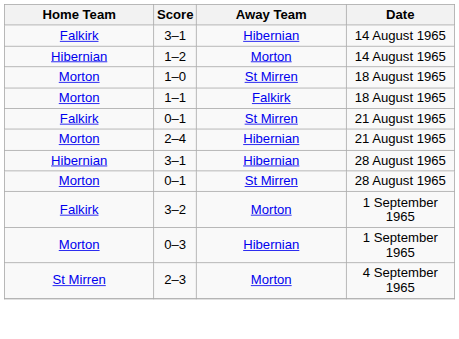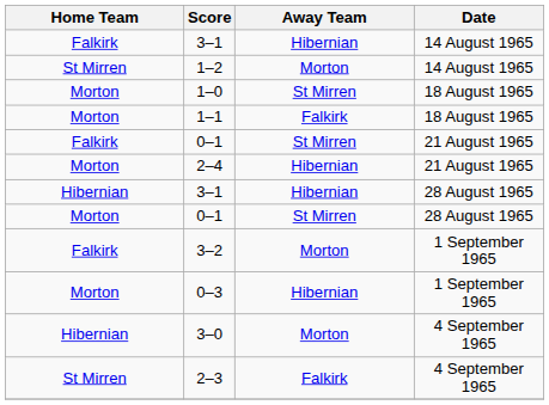 <table class="wikitable" style="text-align:center;">
 <tr>
 <th width=175>Home Team</th>
 <th width=20>Score</th>
 <th width=175>Away Team</th>
 <th width= 125>Date</th>
 </tr>
 <tr>
 <td><a href='#'>Falkirk</a></td>
 <td>3–1</td>
 <td><a href='#'>Hibernian</a></td>
 <td>14 August 1965</td>
 </tr>
 <tr>
-<td><a href='#'>Hibernian</a></td>
+<td><a href='#'>St Mirren</a></td>
 <td>1–2</td>
 <td><a href='#'>Morton</a></td>
 <td>14 August 1965</td>
 </tr>
 <tr>
 <td><a href='#'>Morton</a></td>
 <td>1–0</td>
 <td><a href='#'>St Mirren</a></td>
 <td>18 August 1965</td>
 </tr>
 <tr>
 <td><a href='#'>Morton</a></td>
 <td>1–1</td>
 <td><a href='#'>Falkirk</a></td>
 <td>18 August 1965</td>
 </tr>
 <tr>
 <td><a href='#'>Falkirk</a></td>
 <td>0–1</td>
 <td><a href='#'>St Mirren</a></td>
 <td>21 August 1965</td>
 </tr>
 <tr>
 <td><a href='#'>Morton</a></td>
 <td>2–4</td>
 <td><a href='#'>Hibernian</a></td>
 <td>21 August 1965</td>
 </tr>
 <tr>
 <td><a href='#'>Hibernian</a></td>
 <td>3–1</td>
 <td><a href='#'>Hibernian</a></td>
 <td>28 August 1965</td>
 </tr>
 <tr>
 <td><a href='#'>Morton</a></td>
 <td>0–1</td>
 <td><a href='#'>St Mirren</a></td>
 <td>28 August 1965</td>
 </tr>
 <tr>
 <td><a href='#'>Falkirk</a></td>
 <td>3–2</td>
 <td><a href='#'>Morton</a></td>
 <td>1 September 1965</td>
 </tr>
 <tr>
 <td><a href='#'>Morton</a></td>
 <td>0–3</td>
 <td><a href='#'>Hibernian</a></td>
 <td>1 September 1965</td>
 </tr>
 <tr>
+<td><a href='#'>Hibernian</a></td>
+<td>3–0</td>
+<td><a href='#'>Morton</a></td>
+<td>4 September 1965</td>
+</tr>
+<tr>
 <td><a href='#'>St Mirren</a></td>
 <td>2–3</td>
-<td><a href='#'>Morton</a></td>
+<td><a href='#'>Falkirk</a></td>
 <td>4 September 1965</td>
 </tr>
 <tr>
 </tr>
 </table>
